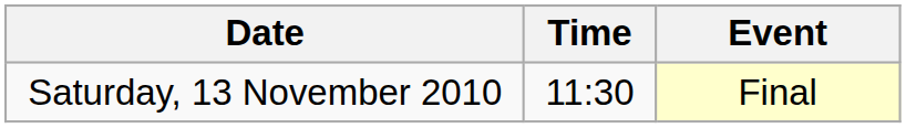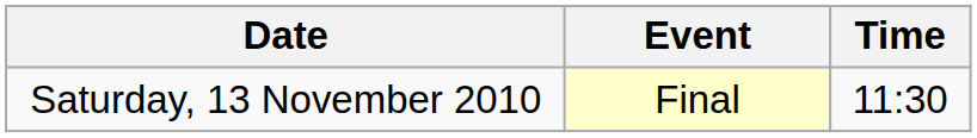 <table class = "wikitable" style="text-align:center;">
 <tr>
 <th width=220>Date</th>
+<th width=100>Event</th>
 <th width=50>Time</th>
-<th width=100>Event</th>
 </tr>
 <tr>
 <td>Saturday, 13 November 2010</td>
+<td bgcolor=ffffcc>Final</td>
 <td>11:30</td>
-<td bgcolor=ffffcc>Final</td>
 </tr>
 </table>
